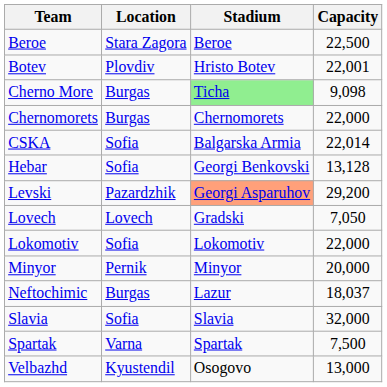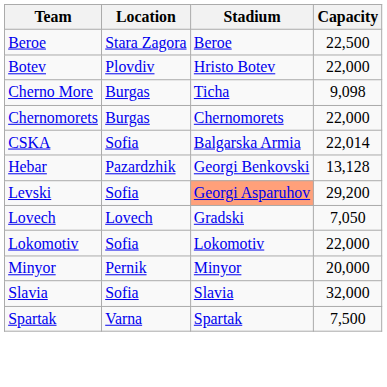 <table class="wikitable sortable">
 <tr>
 <th>Team</th>
 <th>Location</th>
 <th>Stadium</th>
 <th>Capacity</th>
 </tr>
 <tr>
 <td><a href='#'>Beroe</a></td>
 <td><a href='#'>Stara Zagora</a></td>
 <td><a href='#'>Beroe</a></td>
 <td align="center">22,500</td>
 </tr>
 <tr>
 <td><a href='#'>Botev</a></td>
 <td><a href='#'>Plovdiv</a></td>
 <td><a href='#'>Hristo Botev</a></td>
-<td align="center">22,001</td>
+<td align="center">22,000</td>
 </tr>
 <tr>
 <td><a href='#'>Cherno More</a></td>
 <td><a href='#'>Burgas</a></td>
-<td style="background: lightgreen;"><a href='#'>Ticha</a></td>
+<td><a href='#'>Ticha</a></td>
 <td align="center">9,098</td>
 </tr>
 <tr>
 <td><a href='#'>Chernomorets</a></td>
 <td><a href='#'>Burgas</a></td>
 <td><a href='#'>Chernomorets</a></td>
 <td align="center">22,000</td>
 </tr>
 <tr>
 <td><a href='#'>CSKA</a></td>
 <td><a href='#'>Sofia</a></td>
 <td><a href='#'>Balgarska Armia</a></td>
 <td align="center">22,014</td>
 </tr>
 <tr>
 <td><a href='#'>Hebar</a></td>
-<td><a href='#'>Sofia</a></td>
+<td><a href='#'>Pazardzhik</a></td>
 <td><a href='#'>Georgi Benkovski</a></td>
 <td align="center">13,128</td>
 </tr>
 <tr>
 <td><a href='#'>Levski</a></td>
-<td><a href='#'>Pazardzhik</a></td>
+<td><a href='#'>Sofia</a></td>
 <td style="background: lightsalmon;"><a href='#'>Georgi Asparuhov</a></td>
 <td align="center">29,200</td>
 </tr>
 <tr>
 <td><a href='#'>Lovech</a></td>
 <td><a href='#'>Lovech</a></td>
 <td><a href='#'>Gradski</a></td>
 <td align="center">7,050</td>
 </tr>
 <tr>
 <td><a href='#'>Lokomotiv</a></td>
 <td><a href='#'>Sofia</a></td>
 <td><a href='#'>Lokomotiv</a></td>
 <td align="center">22,000</td>
 </tr>
 <tr>
 <td><a href='#'>Minyor</a></td>
 <td><a href='#'>Pernik</a></td>
 <td><a href='#'>Minyor</a></td>
 <td align="center">20,000</td>
 </tr>
 <tr>
-<td><a href='#'>Neftochimic</a></td>
-<td><a href='#'>Burgas</a></td>
-<td><a href='#'>Lazur</a></td>
-<td align="center">18,037</td>
-</tr>
-<tr>
 <td><a href='#'>Slavia</a></td>
 <td><a href='#'>Sofia</a></td>
 <td><a href='#'>Slavia</a></td>
 <td align="center">32,000</td>
 </tr>
 <tr>
 <td><a href='#'>Spartak</a></td>
 <td><a href='#'>Varna</a></td>
 <td><a href='#'>Spartak</a></td>
 <td align="center">7,500</td>
 </tr>
-<tr>
-<td><a href='#'>Velbazhd</a></td>
-<td><a href='#'>Kyustendil</a></td>
-<td>Osogovo</td>
-<td align="center">13,000</td>
-</tr>
 </table>
